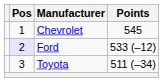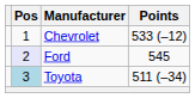 <table class="wikitable" style="font-size: 95%">
 <tr>
 <th></th>
 <th>Pos</th>
 <th>Manufacturer</th>
 <th>Points</th>
 </tr>
 <tr>
 <td align="left"></td>
 <td style="text-align:center;">1</td>
 <td><a href='#'>Chevrolet</a></td>
-<td style="text-align:center;">545</td>
+<td style="text-align:center;">533 (–12)</td>
 </tr>
 <tr>
 <td align="left"></td>
 <td style="background: lavender; text-align:center;">2</td>
 <td><a href='#'>Ford</a></td>
-<td style="text-align:center;">533 (–12)</td>
+<td style="text-align:center;">545</td>
 </tr>
 <tr>
 <td align="left"></td>
-<td style="text-align:center;">3</td>
+<td style="background: lightblue; text-align:center;">3</td>
 <td><a href='#'>Toyota</a></td>
 <td style="text-align:center;">511 (–34)</td>
 </tr>
 <tr class="sortbottom">
 <th colspan="9"></th>
 </tr>
 </table>
